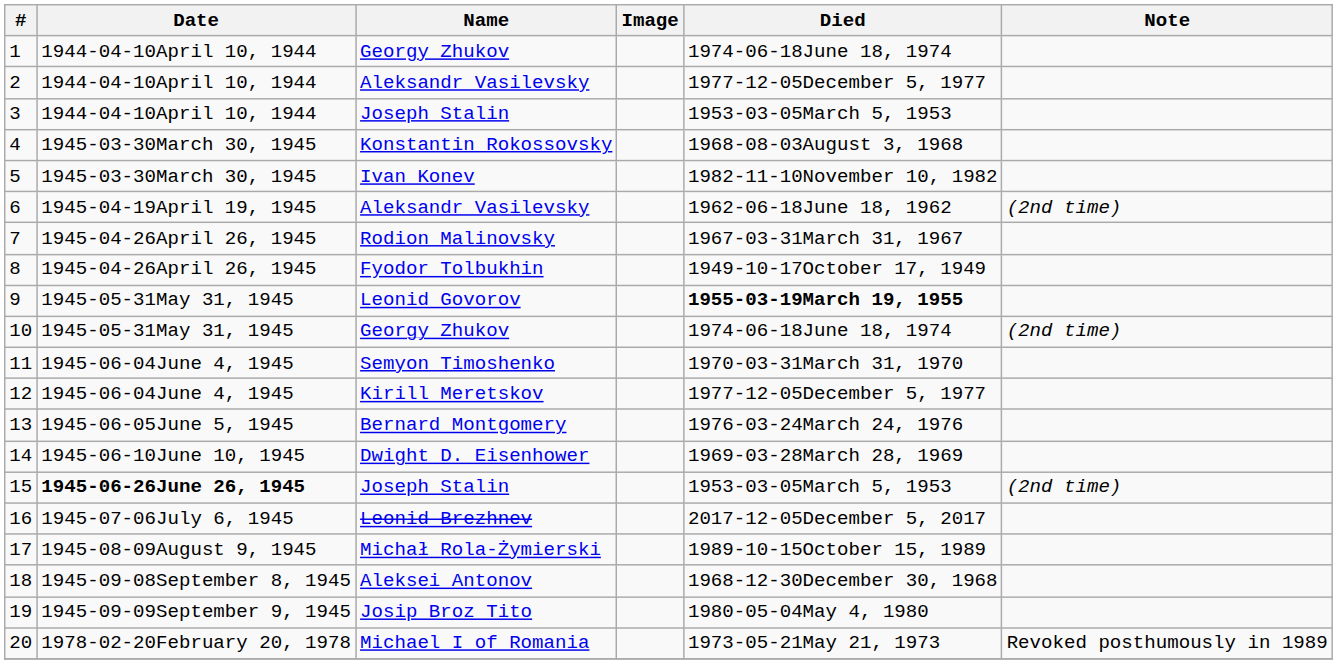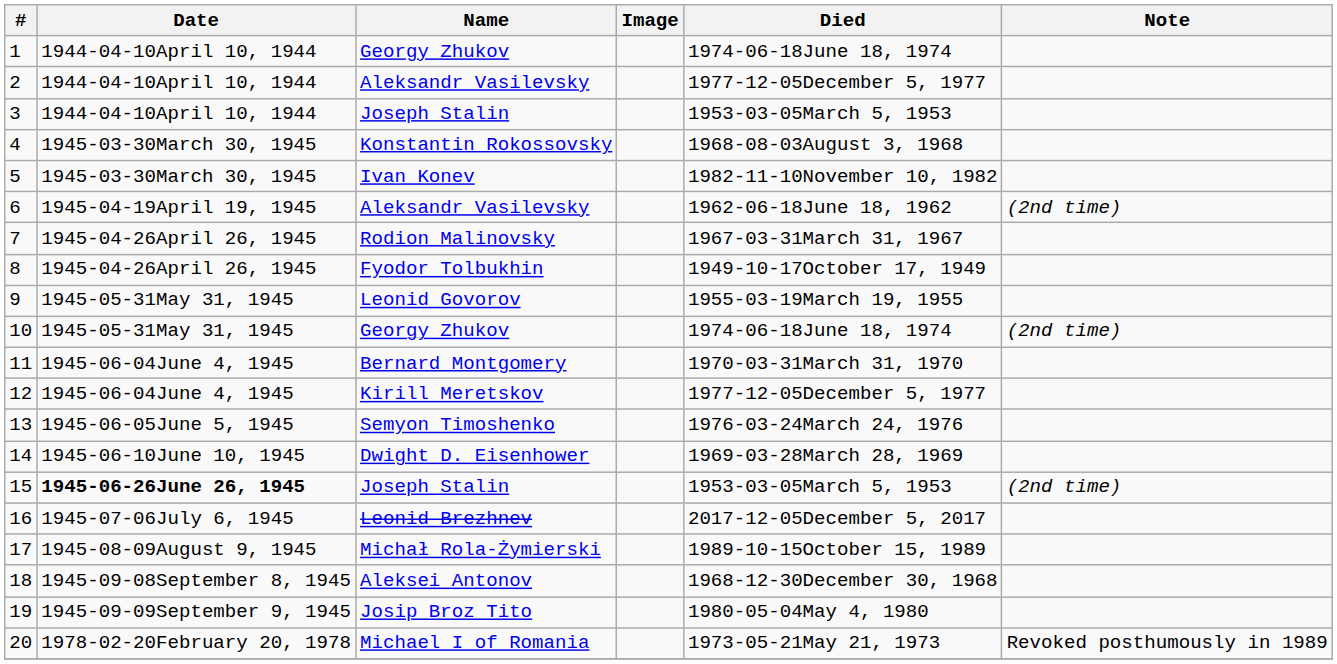 <table class="wikitable sortable">
 <tr>
 <th>#</th>
 <th>Date</th>
 <th>Name</th>
 <th>Image</th>
 <th>Died</th>
 <th>Note</th>
 </tr>
 <tr>
 <td>1</td>
 <td><span>1944-04-10</span>April 10, 1944</td>
 <td> <a href='#'>Georgy Zhukov</a></td>
 <td></td>
 <td><span>1974-06-18</span>June 18, 1974</td>
 <td></td>
 </tr>
 <tr>
 <td>2</td>
 <td><span>1944-04-10</span>April 10, 1944</td>
 <td> <a href='#'>Aleksandr Vasilevsky</a></td>
 <td></td>
 <td><span>1977-12-05</span>December 5, 1977</td>
 <td></td>
 </tr>
 <tr>
 <td>3</td>
 <td><span>1944-04-10</span>April 10, 1944</td>
 <td> <a href='#'>Joseph Stalin</a></td>
 <td></td>
 <td><span>1953-03-05</span>March 5, 1953</td>
 <td></td>
 </tr>
 <tr>
 <td>4</td>
 <td><span>1945-03-30</span>March 30, 1945</td>
 <td>  <a href='#'>Konstantin Rokossovsky</a></td>
 <td></td>
 <td><span>1968-08-03</span>August 3, 1968</td>
 <td></td>
 </tr>
 <tr>
 <td>5</td>
 <td><span>1945-03-30</span>March 30, 1945</td>
 <td> <a href='#'>Ivan Konev</a></td>
 <td></td>
 <td><span>1982-11-10</span>November 10, 1982</td>
 <td></td>
 </tr>
 <tr>
 <td>6</td>
 <td><span>1945-04-19</span>April 19, 1945</td>
 <td> <a href='#'>Aleksandr Vasilevsky</a></td>
 <td></td>
 <td><span>1962-06-18</span>June 18, 1962</td>
 <td><em>(2nd time)</em></td>
 </tr>
 <tr>
 <td>7</td>
 <td><span>1945-04-26</span>April 26, 1945</td>
 <td> <a href='#'>Rodion Malinovsky</a></td>
 <td></td>
 <td><span>1967-03-31</span>March 31, 1967</td>
 <td></td>
 </tr>
 <tr>
 <td>8</td>
 <td><span>1945-04-26</span>April 26, 1945</td>
 <td> <a href='#'>Fyodor Tolbukhin</a></td>
 <td></td>
 <td><span>1949-10-17</span>October 17, 1949</td>
 <td></td>
 </tr>
 <tr>
 <td>9</td>
 <td><span>1945-05-31</span>May 31, 1945</td>
 <td> <a href='#'>Leonid Govorov</a></td>
 <td></td>
-<td><strong><span>1955-03-19</span>March 19, 1955</strong></td>
+<td><span>1955-03-19</span>March 19, 1955</td>
 <td></td>
 </tr>
 <tr>
 <td>10</td>
 <td><span>1945-05-31</span>May 31, 1945</td>
 <td> <a href='#'>Georgy Zhukov</a></td>
 <td></td>
 <td><span>1974-06-18</span>June 18, 1974</td>
 <td><em>(2nd time)</em></td>
 </tr>
 <tr>
 <td>11</td>
 <td><span>1945-06-04</span>June 4, 1945</td>
-<td> <a href='#'>Semyon Timoshenko</a></td>
+<td> <a href='#'>Bernard Montgomery</a></td>
 <td></td>
 <td><span>1970-03-31</span>March 31, 1970</td>
 <td></td>
 </tr>
 <tr>
 <td>12</td>
 <td><span>1945-06-04</span>June 4, 1945</td>
 <td> <a href='#'>Kirill Meretskov</a></td>
 <td></td>
 <td><span>1977-12-05</span>December 5, 1977</td>
 <td></td>
 </tr>
 <tr>
 <td>13</td>
 <td><span>1945-06-05</span>June 5, 1945</td>
-<td> <a href='#'>Bernard Montgomery</a></td>
+<td> <a href='#'>Semyon Timoshenko</a></td>
 <td></td>
 <td><span>1976-03-24</span>March 24, 1976</td>
 <td></td>
 </tr>
 <tr>
 <td>14</td>
 <td><span>1945-06-10</span>June 10, 1945</td>
 <td> <a href='#'>Dwight D. Eisenhower</a></td>
 <td></td>
 <td><span>1969-03-28</span>March 28, 1969</td>
 <td></td>
 </tr>
 <tr>
 <td>15</td>
 <td><strong><span>1945-06-26</span>June 26, 1945</strong></td>
 <td> <a href='#'>Joseph Stalin</a></td>
 <td></td>
 <td><span>1953-03-05</span>March 5, 1953</td>
 <td><em>(2nd time)</em></td>
 </tr>
 <tr>
 <td>16</td>
 <td><span>1945-07-06</span>July 6, 1945</td>
 <td> <a href='#'><s>Leonid Brezhnev</s></a></td>
 <td></td>
 <td><span>2017-12-05</span>December 5, 2017</td>
 <td></td>
 </tr>
 <tr>
 <td>17</td>
 <td><span>1945-08-09</span>August 9, 1945</td>
 <td> <a href='#'>Michał Rola-Żymierski</a></td>
 <td></td>
 <td><span>1989-10-15</span>October 15, 1989</td>
 <td></td>
 </tr>
 <tr>
 <td>18</td>
 <td><span>1945-09-08</span>September 8, 1945</td>
 <td> <a href='#'>Aleksei Antonov</a></td>
 <td></td>
 <td><span>1968-12-30</span>December 30, 1968</td>
 <td></td>
 </tr>
 <tr>
 <td>19</td>
 <td><span>1945-09-09</span>September 9, 1945</td>
 <td> <a href='#'>Josip Broz Tito</a></td>
 <td></td>
 <td><span>1980-05-04</span>May 4, 1980</td>
 <td></td>
 </tr>
 <tr>
 <td>20</td>
 <td><span>1978-02-20</span>February 20, 1978</td>
 <td> <a href='#'>Michael I of Romania</a></td>
 <td></td>
 <td><span>1973-05-21</span>May 21, 1973</td>
 <td>Revoked posthumously in 1989</td>
 </tr>
 <tr>
 </tr>
 </table>
